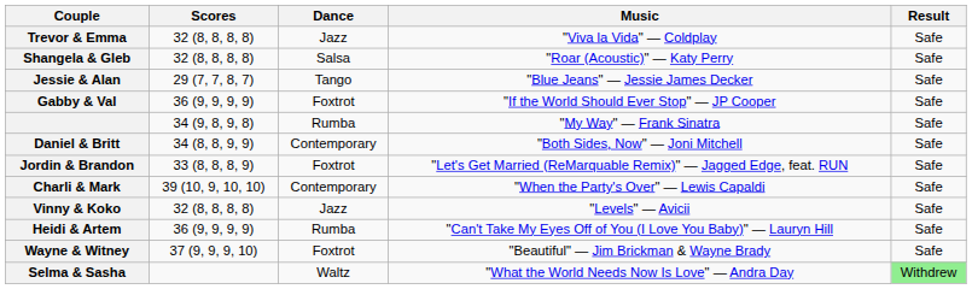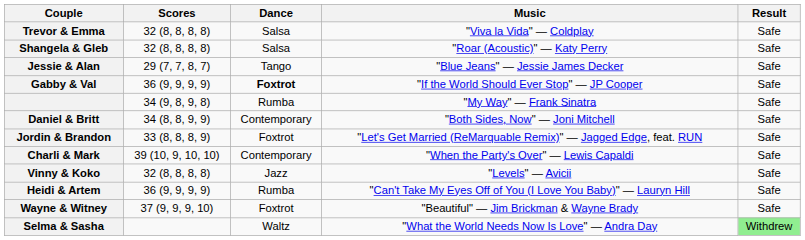 <table class="wikitable sortable" style="text-align:center; width: 90%">
 <tr>
 <th scope="col">Couple</th>
 <th scope="col">Scores</th>
 <th scope="col" class="unsortable">Dance</th>
 <th scope="col" class="unsortable">Music</th>
 <th scope="col" class="unsortable">Result</th>
 </tr>
 <tr>
 <th scope="row">Trevor & Emma</th>
 <td>32 (8, 8, 8, 8)</td>
-<td>Jazz</td>
+<td>Salsa</td>
 <td>"<a href='#'>Viva la Vida</a>" — <a href='#'>Coldplay</a></td>
 <td>Safe</td>
 </tr>
 <tr>
 <th scope="row">Shangela & Gleb</th>
 <td>32 (8, 8, 8, 8)</td>
 <td>Salsa</td>
 <td>"<a href='#'>Roar (Acoustic)</a>" — <a href='#'>Katy Perry</a></td>
 <td>Safe</td>
 </tr>
 <tr>
 <th scope="row">Jessie & Alan</th>
 <td>29 (7, 7, 8, 7)</td>
 <td>Tango</td>
 <td>"<a href='#'>Blue Jeans</a>" — <a href='#'>Jessie James Decker</a></td>
 <td>Safe</td>
 </tr>
 <tr>
 <th scope="row">Gabby & Val</th>
 <td>36 (9, 9, 9, 9)</td>
-<td>Foxtrot</td>
+<td><strong>Foxtrot</strong></td>
 <td>"<a href='#'>If the World Should Ever Stop</a>" — <a href='#'>JP Cooper</a></td>
 <td>Safe</td>
 </tr>
 <tr>
 <th scope="row"></th>
 <td>34 (9, 8, 9, 8)</td>
 <td>Rumba</td>
 <td>"<a href='#'>My Way</a>" — <a href='#'>Frank Sinatra</a></td>
 <td>Safe</td>
 </tr>
 <tr>
 <th scope="row">Daniel & Britt</th>
 <td>34 (8, 8, 9, 9)</td>
 <td>Contemporary</td>
 <td>"<a href='#'>Both Sides, Now</a>" — <a href='#'>Joni Mitchell</a></td>
 <td>Safe</td>
 </tr>
 <tr>
 <th scope="row">Jordin & Brandon</th>
 <td>33 (8, 8, 8, 9)</td>
 <td>Foxtrot</td>
 <td>"<a href='#'>Let's Get Married (ReMarquable Remix)</a>" — <a href='#'>Jagged Edge</a>, feat. <a href='#'>RUN</a></td>
 <td>Safe</td>
 </tr>
 <tr>
 <th scope="row">Charli & Mark</th>
 <td>39 (10, 9, 10, 10)</td>
 <td>Contemporary</td>
 <td>"<a href='#'>When the Party's Over</a>" — <a href='#'>Lewis Capaldi</a></td>
 <td>Safe</td>
 </tr>
 <tr>
 <th scope="row">Vinny & Koko</th>
 <td>32 (8, 8, 8, 8)</td>
 <td>Jazz</td>
 <td>"<a href='#'>Levels</a>" — <a href='#'>Avicii</a></td>
 <td>Safe</td>
 </tr>
 <tr>
 <th scope="row">Heidi & Artem</th>
 <td>36 (9, 9, 9, 9)</td>
 <td>Rumba</td>
 <td>"<a href='#'>Can't Take My Eyes Off of You (I Love You Baby)</a>" — <a href='#'>Lauryn Hill</a></td>
 <td>Safe</td>
 </tr>
 <tr>
 <th scope="row">Wayne & Witney</th>
 <td>37 (9, 9, 9, 10)</td>
 <td>Foxtrot</td>
 <td>"Beautiful" — <a href='#'>Jim Brickman</a> & <a href='#'>Wayne Brady</a></td>
 <td>Safe</td>
 </tr>
 <tr>
 <th scope="row">Selma & Sasha</th>
 <td></td>
 <td>Waltz</td>
 <td>"<a href='#'>What the World Needs Now Is Love</a>" — <a href='#'>Andra Day</a></td>
 <td bgcolor=lightgreen>Withdrew</td>
 </tr>
 </table>
